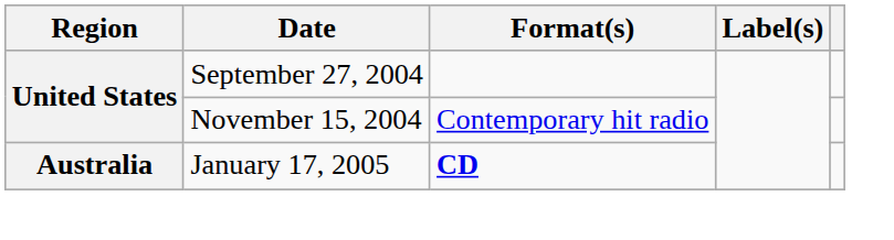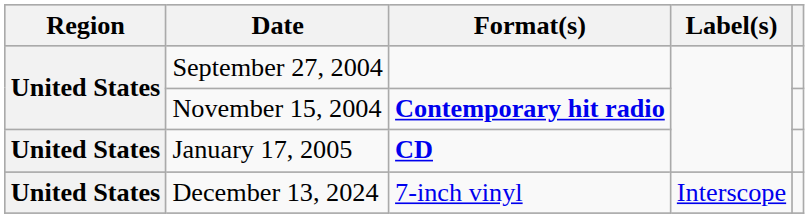 <table class="wikitable plainrowheaders">
 <tr>
 <th scope="col">Region</th>
 <th scope="col">Date</th>
 <th scope="col">Format(s)</th>
 <th scope="col">Label(s)</th>
 <th scope="col"></th>
 </tr>
 <tr>
 <th scope="row" rowspan="2">United States</th>
 <td>September 27, 2004</td>
 <td></td>
 <td rowspan="3"></td>
 <td></td>
 </tr>
 <tr>
 <td>November 15, 2004</td>
-<td><a href='#'>Contemporary hit radio</a></td>
+<td><strong><a href='#'>Contemporary hit radio</a></strong></td>
 <td></td>
 </tr>
 <tr>
-<th scope="row">Australia</th>
+<th scope="row">United States</th>
 <td>January 17, 2005</td>
 <td><strong><a href='#'>CD</a></strong></td>
 <td></td>
 </tr>
+<tr>
+<th scope="row">United States</th>
+<td>December 13, 2024</td>
+<td><a href='#'>7-inch vinyl</a></td>
+<td><a href='#'>Interscope</a></td>
+<td></td>
+</tr>
 </table>
